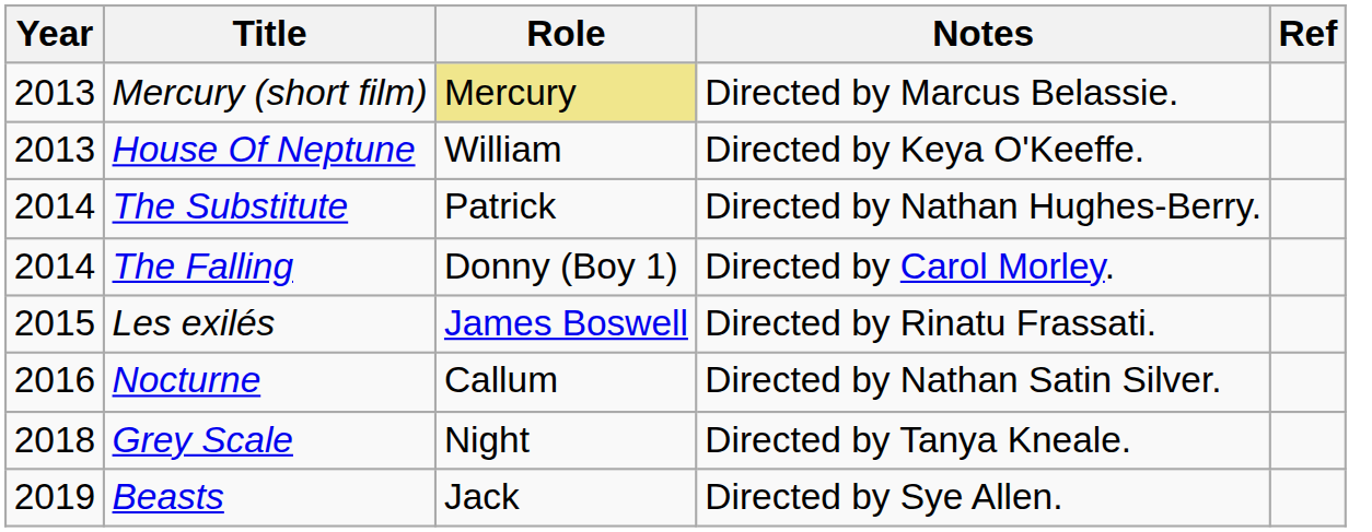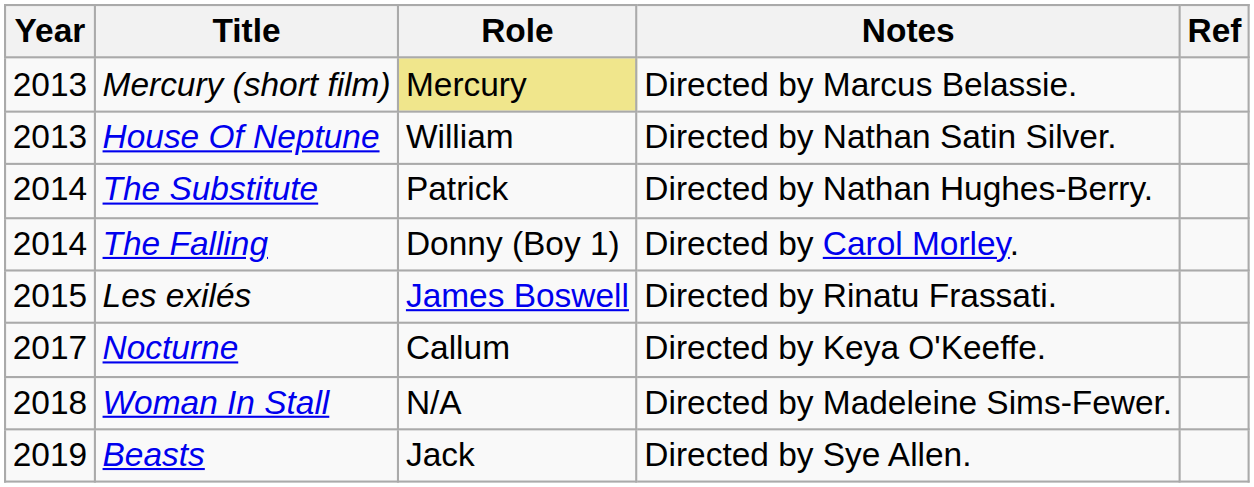 <table class="wikitable">
 <tr>
 <th>Year</th>
 <th>Title</th>
 <th>Role</th>
 <th>Notes</th>
 <th>Ref</th>
 </tr>
 <tr>
 <td>2013</td>
 <td><em>Mercury (short film)</em></td>
 <td style="background: khaki;">Mercury</td>
 <td>Directed by Marcus Belassie.</td>
 <td></td>
 </tr>
 <tr>
 <td>2013</td>
 <td><em><a href='#'>House Of Neptune</a></em></td>
 <td>William</td>
-<td>Directed by Keya O'Keeffe.</td>
+<td>Directed by Nathan Satin Silver.</td>
 <td></td>
 </tr>
 <tr>
 <td>2014</td>
 <td><em><a href='#'>The Substitute</a></em></td>
 <td>Patrick</td>
 <td>Directed by Nathan Hughes-Berry.</td>
 <td></td>
 </tr>
 <tr>
 <td>2014</td>
 <td><em><a href='#'>The Falling</a></em></td>
 <td>Donny (Boy 1)</td>
 <td>Directed by <a href='#'>Carol Morley</a>.</td>
 <td></td>
 </tr>
 <tr>
 <td>2015</td>
 <td><em>Les exilés</em></td>
 <td><a href='#'>James Boswell</a></td>
 <td>Directed by Rinatu Frassati.</td>
 <td></td>
 </tr>
 <tr>
-<td>2016</td>
+<td>2017</td>
 <td><em><a href='#'>Nocturne</a></em></td>
 <td>Callum</td>
-<td>Directed by Nathan Satin Silver.</td>
+<td>Directed by Keya O'Keeffe.</td>
 <td></td>
 </tr>
 <tr>
 <td>2018</td>
-<td><em><a href='#'>Grey Scale</a></em></td>
-<td>Night</td>
-<td>Directed by Tanya Kneale.</td>
+<td><em><a href='#'>Woman In Stall</a></em></td>
+<td>N/A</td>
+<td>Directed by Madeleine Sims-Fewer.</td>
 <td></td>
 </tr>
 <tr>
 <td>2019</td>
 <td><em><a href='#'>Beasts</a></em></td>
 <td>Jack</td>
 <td>Directed by Sye Allen.</td>
 <td></td>
 </tr>
 </table>
